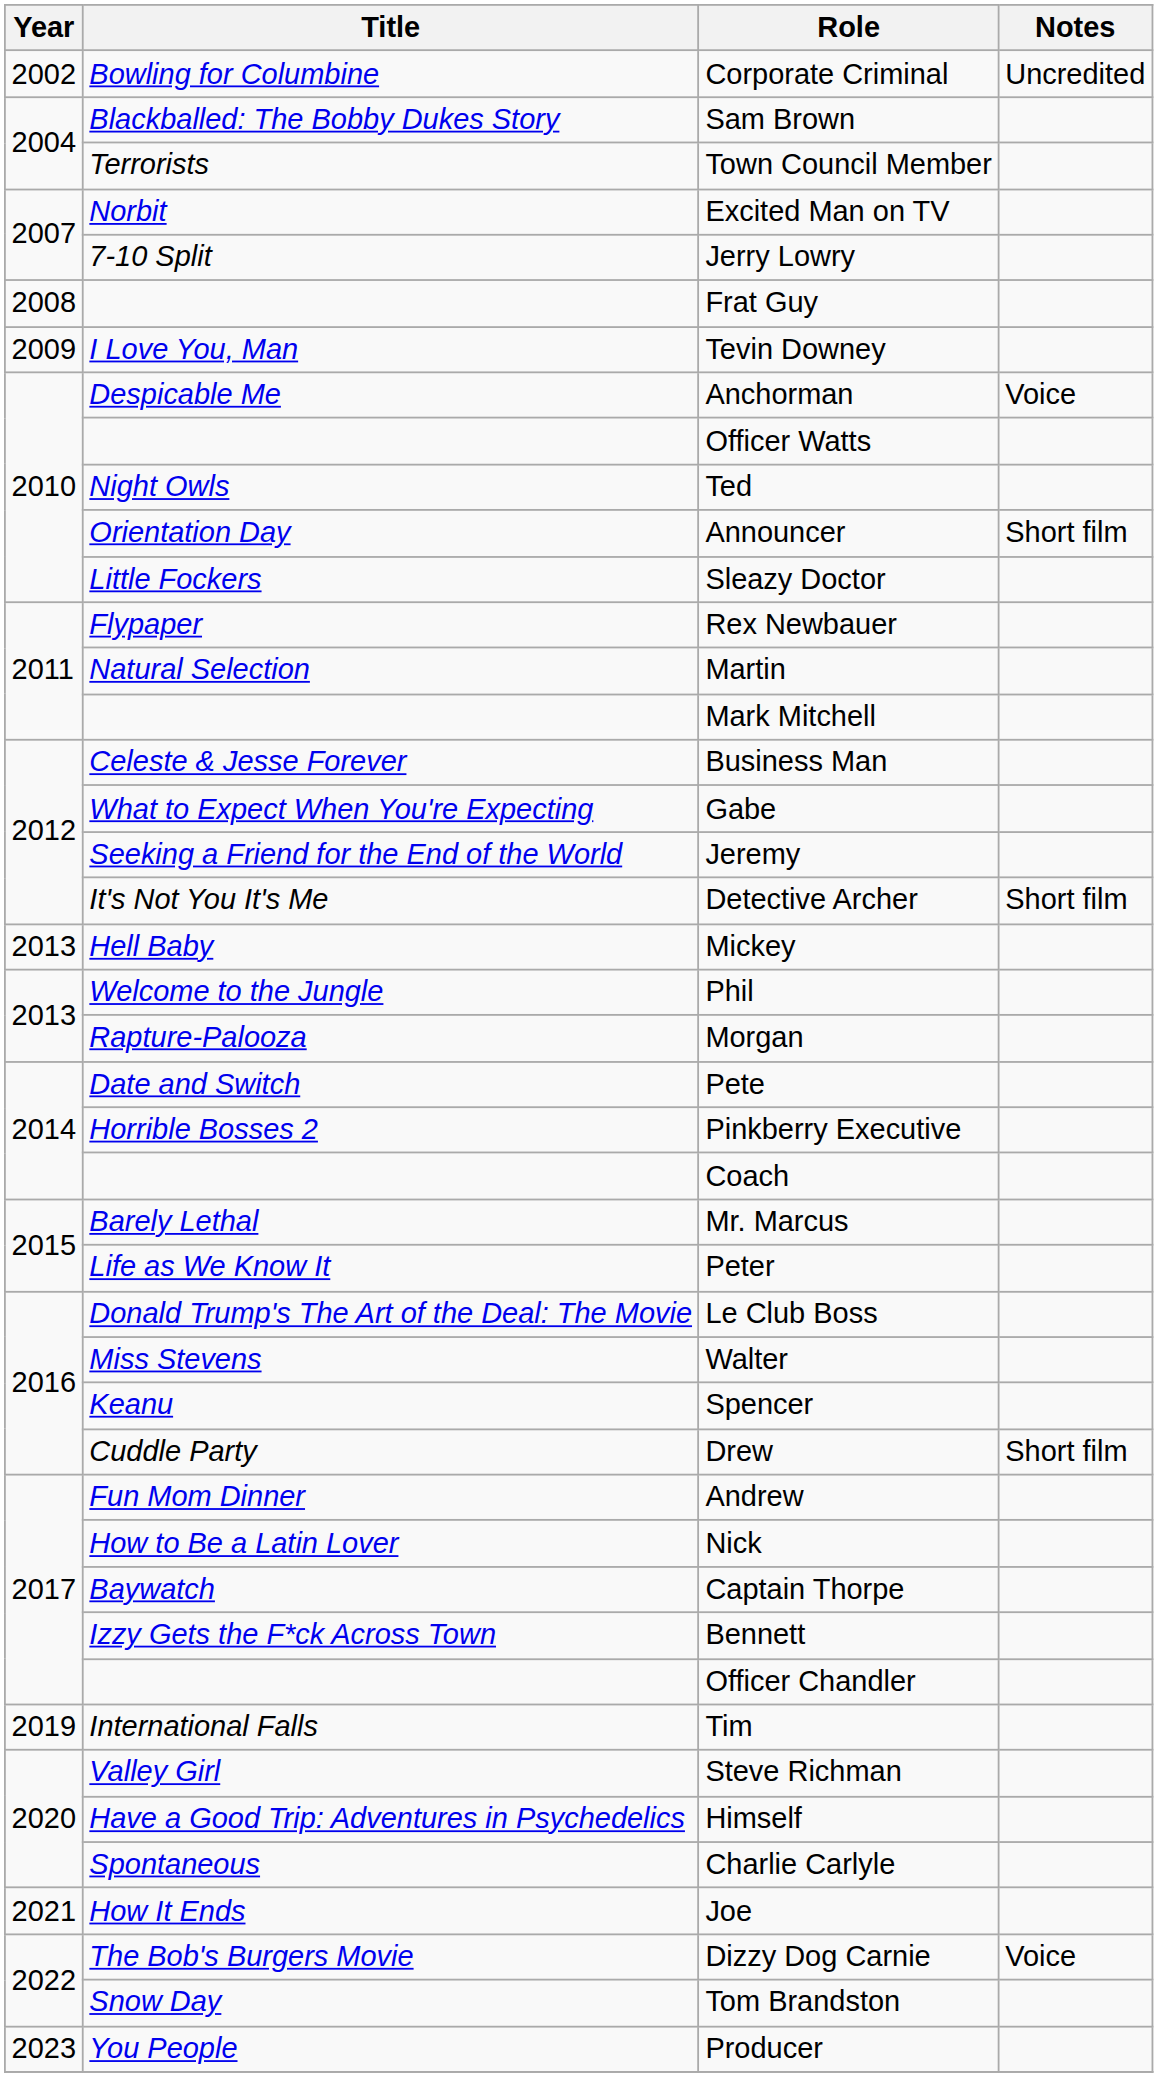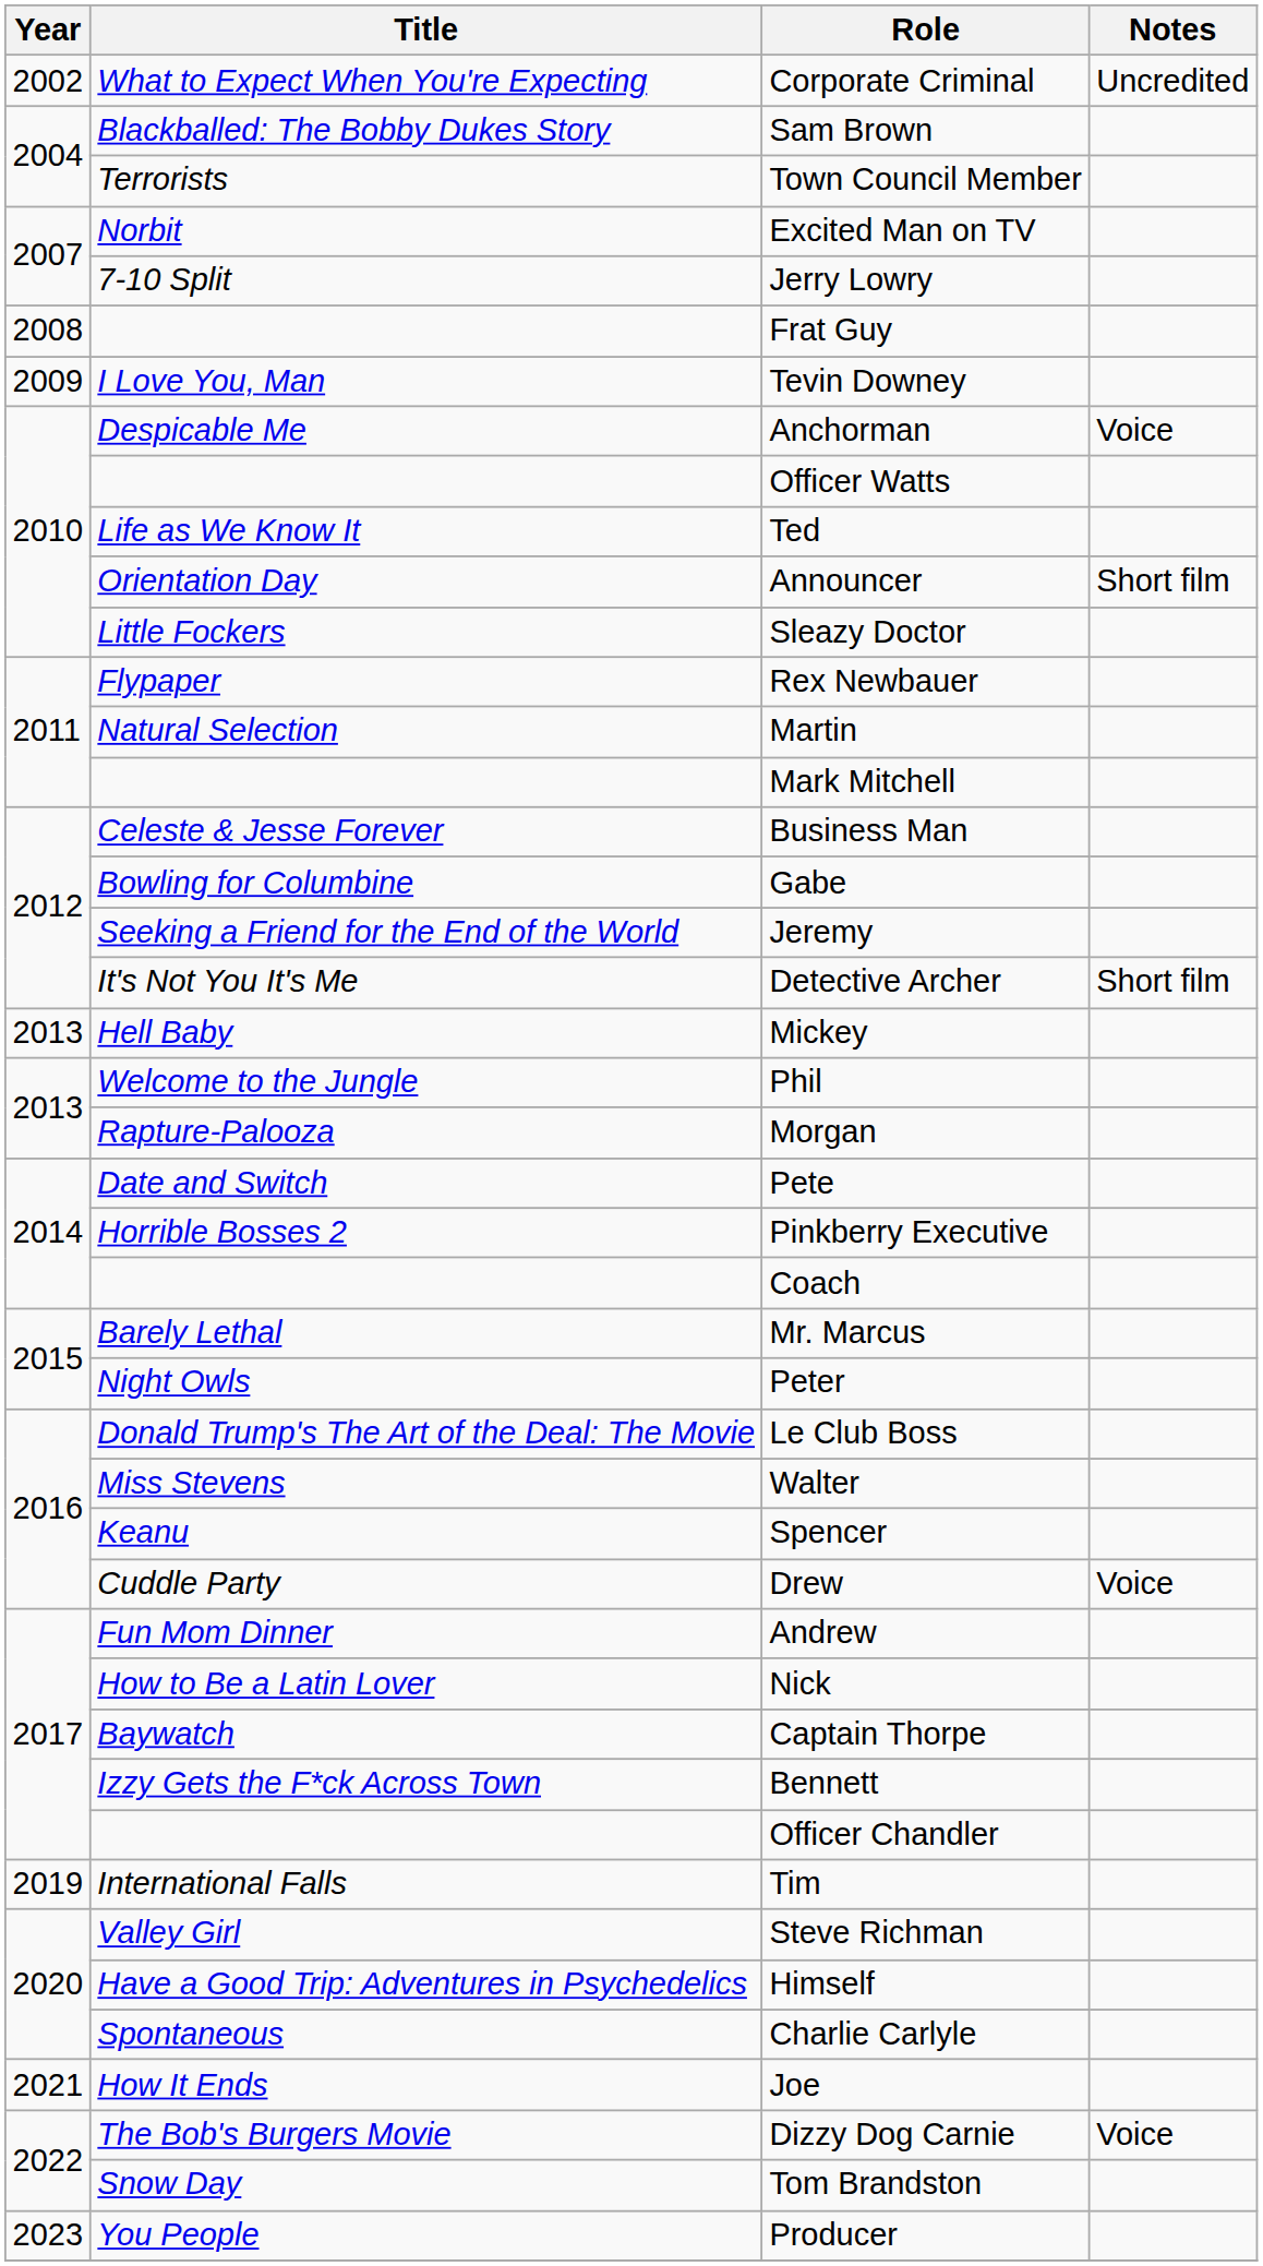 <table class = "wikitable sortable">
 <tr>
 <th>Year</th>
 <th>Title</th>
 <th>Role</th>
 <th class="unsortable">Notes</th>
 </tr>
 <tr>
 <td>2002</td>
-<td><em><a href='#'>Bowling for Columbine</a></em></td>
+<td><em><a href='#'>What to Expect When You're Expecting</a></em></td>
 <td>Corporate Criminal</td>
 <td>Uncredited</td>
 </tr>
 <tr>
 <td rowspan="2">2004</td>
 <td><em><a href='#'>Blackballed: The Bobby Dukes Story</a></em></td>
 <td>Sam Brown</td>
 <td></td>
 </tr>
 <tr>
 <td><em>Terrorists</em></td>
 <td>Town Council Member</td>
 <td></td>
 </tr>
 <tr>
 <td rowspan="2">2007</td>
 <td><em><a href='#'>Norbit</a></em></td>
 <td>Excited Man on TV</td>
 <td></td>
 </tr>
 <tr>
 <td><em>7-10 Split</em></td>
 <td>Jerry Lowry</td>
 <td></td>
 </tr>
 <tr>
 <td>2008</td>
 <td><em></em></td>
 <td>Frat Guy</td>
 <td></td>
 </tr>
 <tr>
 <td>2009</td>
 <td><em><a href='#'>I Love You, Man</a></em></td>
 <td>Tevin Downey</td>
 <td></td>
 </tr>
 <tr>
 <td rowspan="5">2010</td>
 <td><em><a href='#'>Despicable Me</a></em></td>
 <td>Anchorman</td>
 <td>Voice</td>
 </tr>
 <tr>
 <td><em></em></td>
 <td>Officer Watts</td>
 <td></td>
 </tr>
 <tr>
-<td><em><a href='#'>Night Owls</a></em></td>
+<td><em><a href='#'>Life as We Know It</a></em></td>
 <td>Ted</td>
 <td></td>
 </tr>
 <tr>
 <td><em><a href='#'>Orientation Day</a></em></td>
 <td>Announcer</td>
 <td>Short film</td>
 </tr>
 <tr>
 <td><em><a href='#'>Little Fockers</a></em></td>
 <td>Sleazy Doctor</td>
 <td></td>
 </tr>
 <tr>
 <td rowspan="3">2011</td>
 <td><em><a href='#'>Flypaper</a></em></td>
 <td>Rex Newbauer</td>
 <td></td>
 </tr>
 <tr>
 <td><em><a href='#'>Natural Selection</a></em></td>
 <td>Martin</td>
 <td></td>
 </tr>
 <tr>
 <td><em></em></td>
 <td>Mark Mitchell</td>
 <td></td>
 </tr>
 <tr>
 <td rowspan="4">2012</td>
 <td><em><a href='#'>Celeste & Jesse Forever</a></em></td>
 <td>Business Man</td>
 <td></td>
 </tr>
 <tr>
-<td><em><a href='#'>What to Expect When You're Expecting</a></em></td>
+<td><em><a href='#'>Bowling for Columbine</a></em></td>
 <td>Gabe</td>
 <td></td>
 </tr>
 <tr>
 <td><em><a href='#'>Seeking a Friend for the End of the World</a></em></td>
 <td>Jeremy</td>
 <td></td>
 </tr>
 <tr>
 <td><em>It's Not You It's Me</em></td>
 <td>Detective Archer</td>
 <td>Short film</td>
 </tr>
 <tr>
 <td>2013</td>
 <td><em><a href='#'>Hell Baby</a></em></td>
 <td>Mickey</td>
 <td></td>
 </tr>
 <tr>
 <td rowspan="2">2013</td>
 <td><em><a href='#'>Welcome to the Jungle</a></em></td>
 <td>Phil</td>
 <td></td>
 </tr>
 <tr>
 <td><em><a href='#'>Rapture-Palooza</a></em></td>
 <td>Morgan</td>
 <td></td>
 </tr>
 <tr>
 <td rowspan="3">2014</td>
 <td><em><a href='#'>Date and Switch</a></em></td>
 <td>Pete</td>
 <td></td>
 </tr>
 <tr>
 <td><em><a href='#'>Horrible Bosses 2</a></em></td>
 <td>Pinkberry Executive</td>
 <td></td>
 </tr>
 <tr>
 <td><em></em></td>
 <td>Coach</td>
 <td></td>
 </tr>
 <tr>
 <td rowspan="2">2015</td>
 <td><em><a href='#'>Barely Lethal</a></em></td>
 <td>Mr. Marcus</td>
 <td></td>
 </tr>
 <tr>
-<td><em><a href='#'>Life as We Know It</a></em></td>
+<td><em><a href='#'>Night Owls</a></em></td>
 <td>Peter</td>
 <td></td>
 </tr>
 <tr>
 <td rowspan="4">2016</td>
 <td><em><a href='#'>Donald Trump's The Art of the Deal: The Movie</a></em></td>
 <td>Le Club Boss</td>
 <td></td>
 </tr>
 <tr>
 <td><em><a href='#'>Miss Stevens</a></em></td>
 <td>Walter</td>
 <td></td>
 </tr>
 <tr>
 <td><em><a href='#'>Keanu</a></em></td>
 <td>Spencer</td>
 <td></td>
 </tr>
 <tr>
 <td><em>Cuddle Party</em></td>
 <td>Drew</td>
-<td>Short film</td>
+<td>Voice</td>
 </tr>
 <tr>
 <td rowspan="5">2017</td>
 <td><em><a href='#'>Fun Mom Dinner</a></em></td>
 <td>Andrew</td>
 <td></td>
 </tr>
 <tr>
 <td><em><a href='#'>How to Be a Latin Lover</a></em></td>
 <td>Nick</td>
 <td></td>
 </tr>
 <tr>
 <td><em><a href='#'>Baywatch</a></em></td>
 <td>Captain Thorpe</td>
 <td></td>
 </tr>
 <tr>
 <td><em><a href='#'>Izzy Gets the F*ck Across Town</a></em></td>
 <td>Bennett</td>
 <td></td>
 </tr>
 <tr>
 <td><em></em></td>
 <td>Officer Chandler</td>
 <td></td>
 </tr>
 <tr>
 <td>2019</td>
 <td><em>International Falls</em></td>
 <td>Tim</td>
 <td></td>
 </tr>
 <tr>
 <td rowspan="3">2020</td>
 <td><em><a href='#'>Valley Girl</a></em></td>
 <td>Steve Richman</td>
 <td></td>
 </tr>
 <tr>
 <td><em><a href='#'>Have a Good Trip: Adventures in Psychedelics</a></em></td>
 <td>Himself</td>
 <td></td>
 </tr>
 <tr>
 <td><em><a href='#'>Spontaneous</a></em></td>
 <td>Charlie Carlyle</td>
 <td></td>
 </tr>
 <tr>
 <td>2021</td>
 <td><em><a href='#'>How It Ends</a></em></td>
 <td>Joe</td>
 <td></td>
 </tr>
 <tr>
 <td rowspan="2">2022</td>
 <td><em><a href='#'>The Bob's Burgers Movie</a></em></td>
 <td>Dizzy Dog Carnie</td>
 <td>Voice</td>
 </tr>
 <tr>
 <td><em><a href='#'>Snow Day</a></em></td>
 <td>Tom Brandston</td>
 <td></td>
 </tr>
 <tr>
 <td>2023</td>
 <td><em><a href='#'>You People</a></em></td>
 <td>Producer</td>
 <td></td>
 </tr>
 <tr>
 </tr>
 </table>
